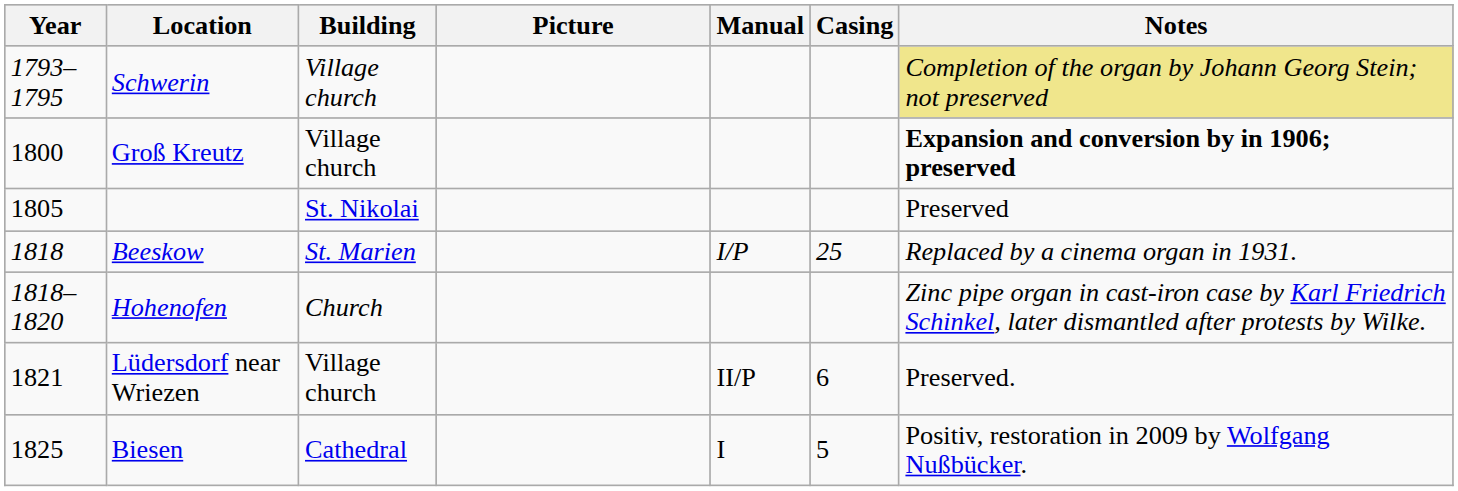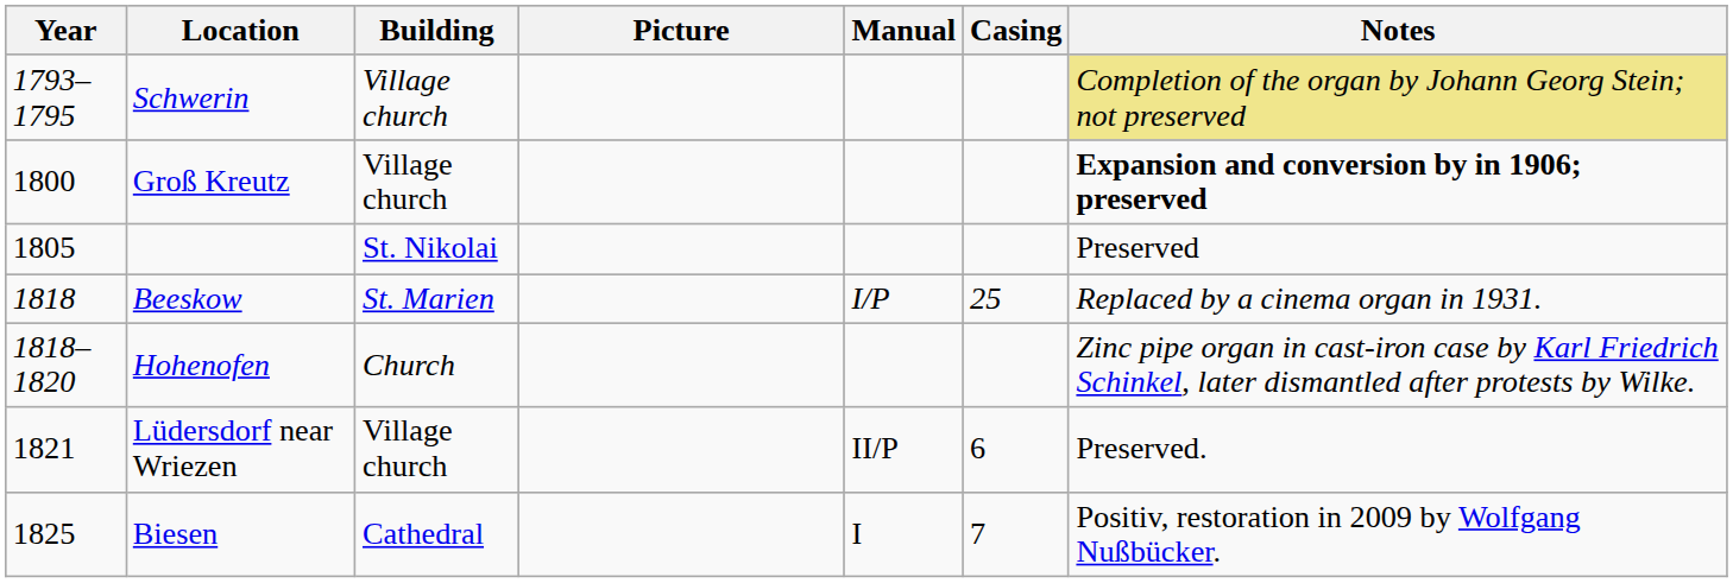 <table class="wikitable sortable" width="100%">
 <tr class="hintergrundfarbe5">
 <th>Year</th>
 <th>Location</th>
 <th>Building</th>
 <th class=unsortable style="width:160px">Picture</th>
 <th>Manual</th>
 <th>Casing</th>
 <th class="unsortable">Notes</th>
 </tr>
 <tr style="font-style:italic;">
 <td>1793–1795</td>
 <td><a href='#'>Schwerin</a></td>
 <td>Village church</td>
 <td></td>
 <td></td>
 <td></td>
 <td style="background: khaki;">Completion of the organ by Johann Georg Stein; not preserved</td>
 </tr>
 <tr>
 <td>1800</td>
 <td><a href='#'>Groß Kreutz</a></td>
 <td>Village church</td>
 <td></td>
 <td></td>
 <td></td>
 <td><strong>Expansion and conversion by  in 1906; preserved</strong></td>
 </tr>
 <tr>
 <td>1805</td>
 <td></td>
 <td><a href='#'>St. Nikolai</a></td>
 <td></td>
 <td></td>
 <td></td>
 <td>Preserved</td>
 </tr>
 <tr style="font-style:italic;">
 <td>1818</td>
 <td><a href='#'>Beeskow</a></td>
 <td><a href='#'>St. Marien</a></td>
 <td></td>
 <td>I/P</td>
 <td>25</td>
 <td>Replaced by a cinema organ in 1931.</td>
 </tr>
 <tr style="font-style:italic;">
 <td>1818–1820</td>
 <td><a href='#'>Hohenofen</a></td>
 <td>Church</td>
 <td></td>
 <td></td>
 <td></td>
 <td>Zinc pipe organ in cast-iron case by <a href='#'>Karl Friedrich Schinkel</a>, later dismantled after protests by Wilke.</td>
 </tr>
 <tr>
 <td>1821</td>
 <td><a href='#'>Lüdersdorf</a> near Wriezen</td>
 <td>Village church</td>
 <td></td>
 <td>II/P</td>
 <td>6</td>
 <td>Preserved.</td>
 </tr>
 <tr>
 <td>1825</td>
 <td><a href='#'>Biesen</a></td>
 <td><a href='#'>Cathedral</a></td>
 <td></td>
 <td>I</td>
-<td>5</td>
+<td>7</td>
 <td>Positiv, restoration in 2009 by <a href='#'>Wolfgang Nußbücker</a>.</td>
 </tr>
 </table>
